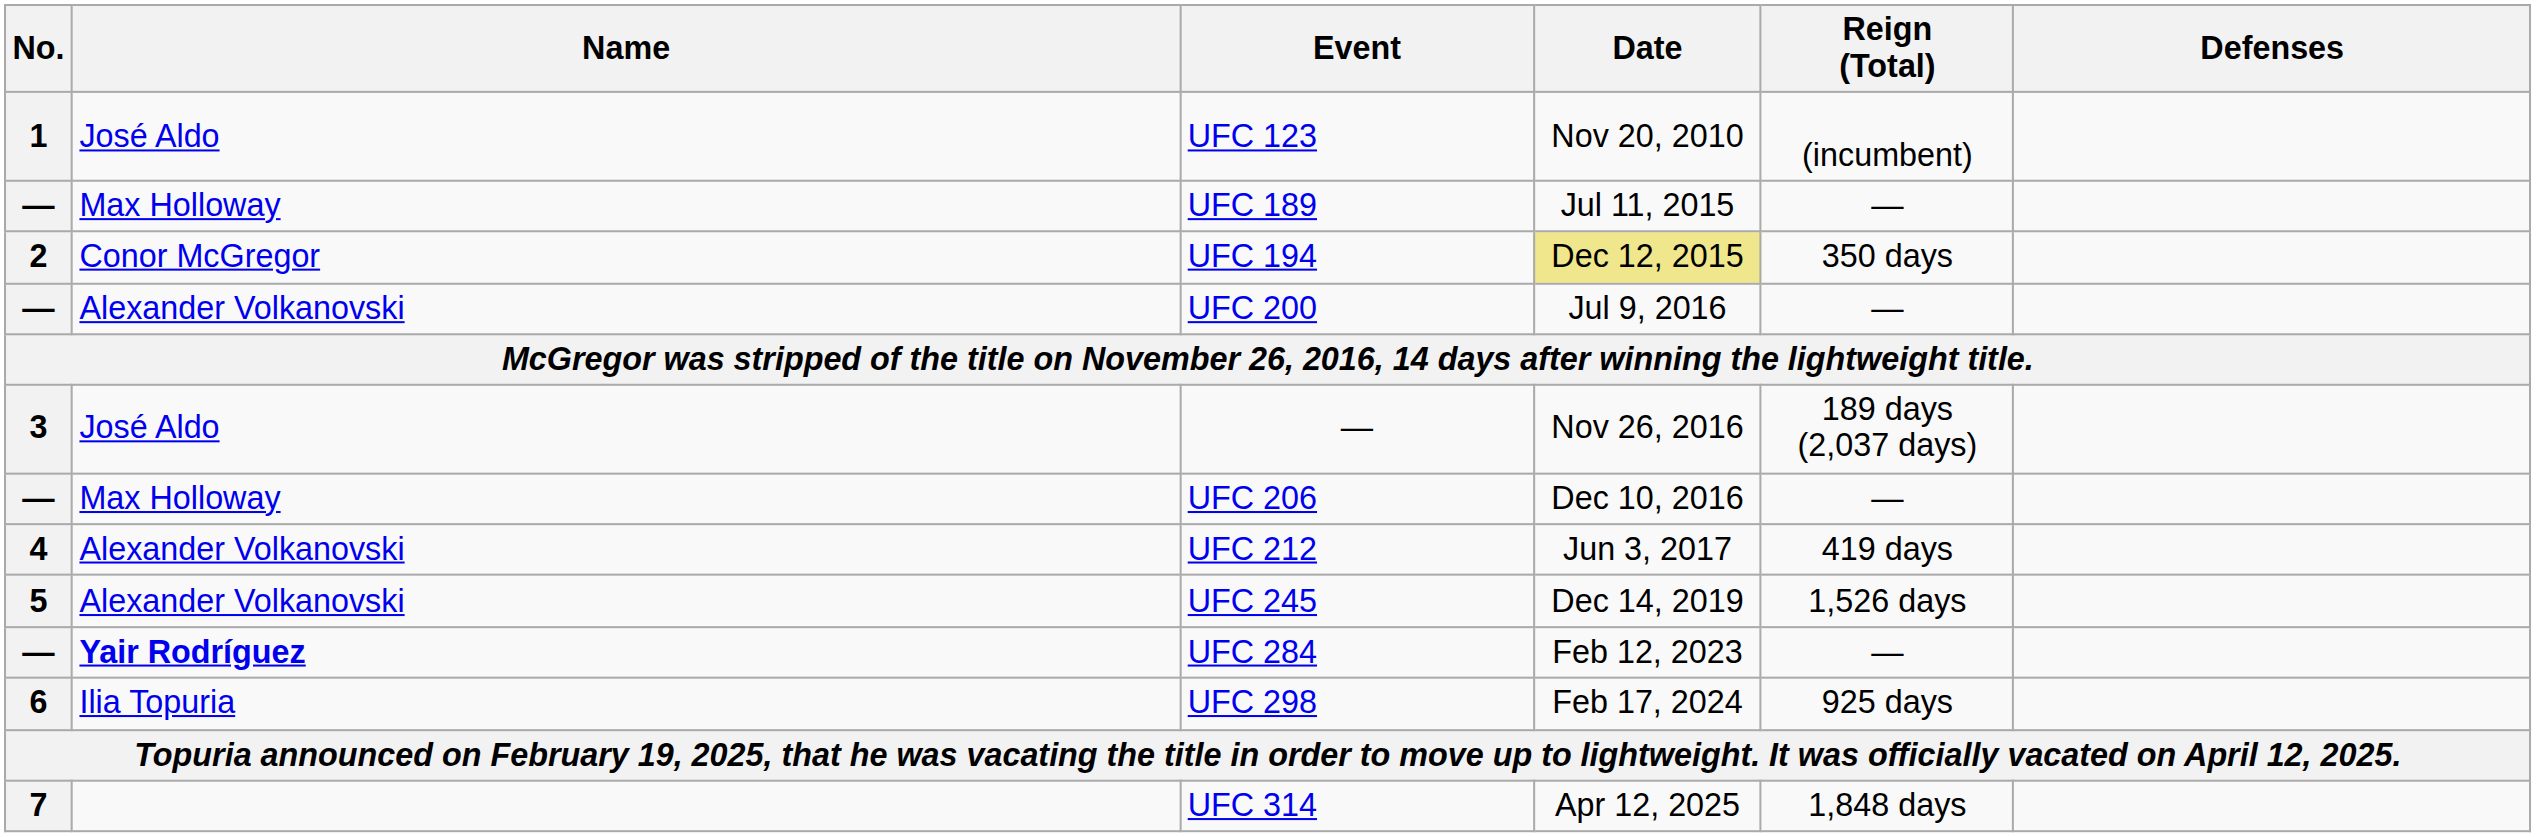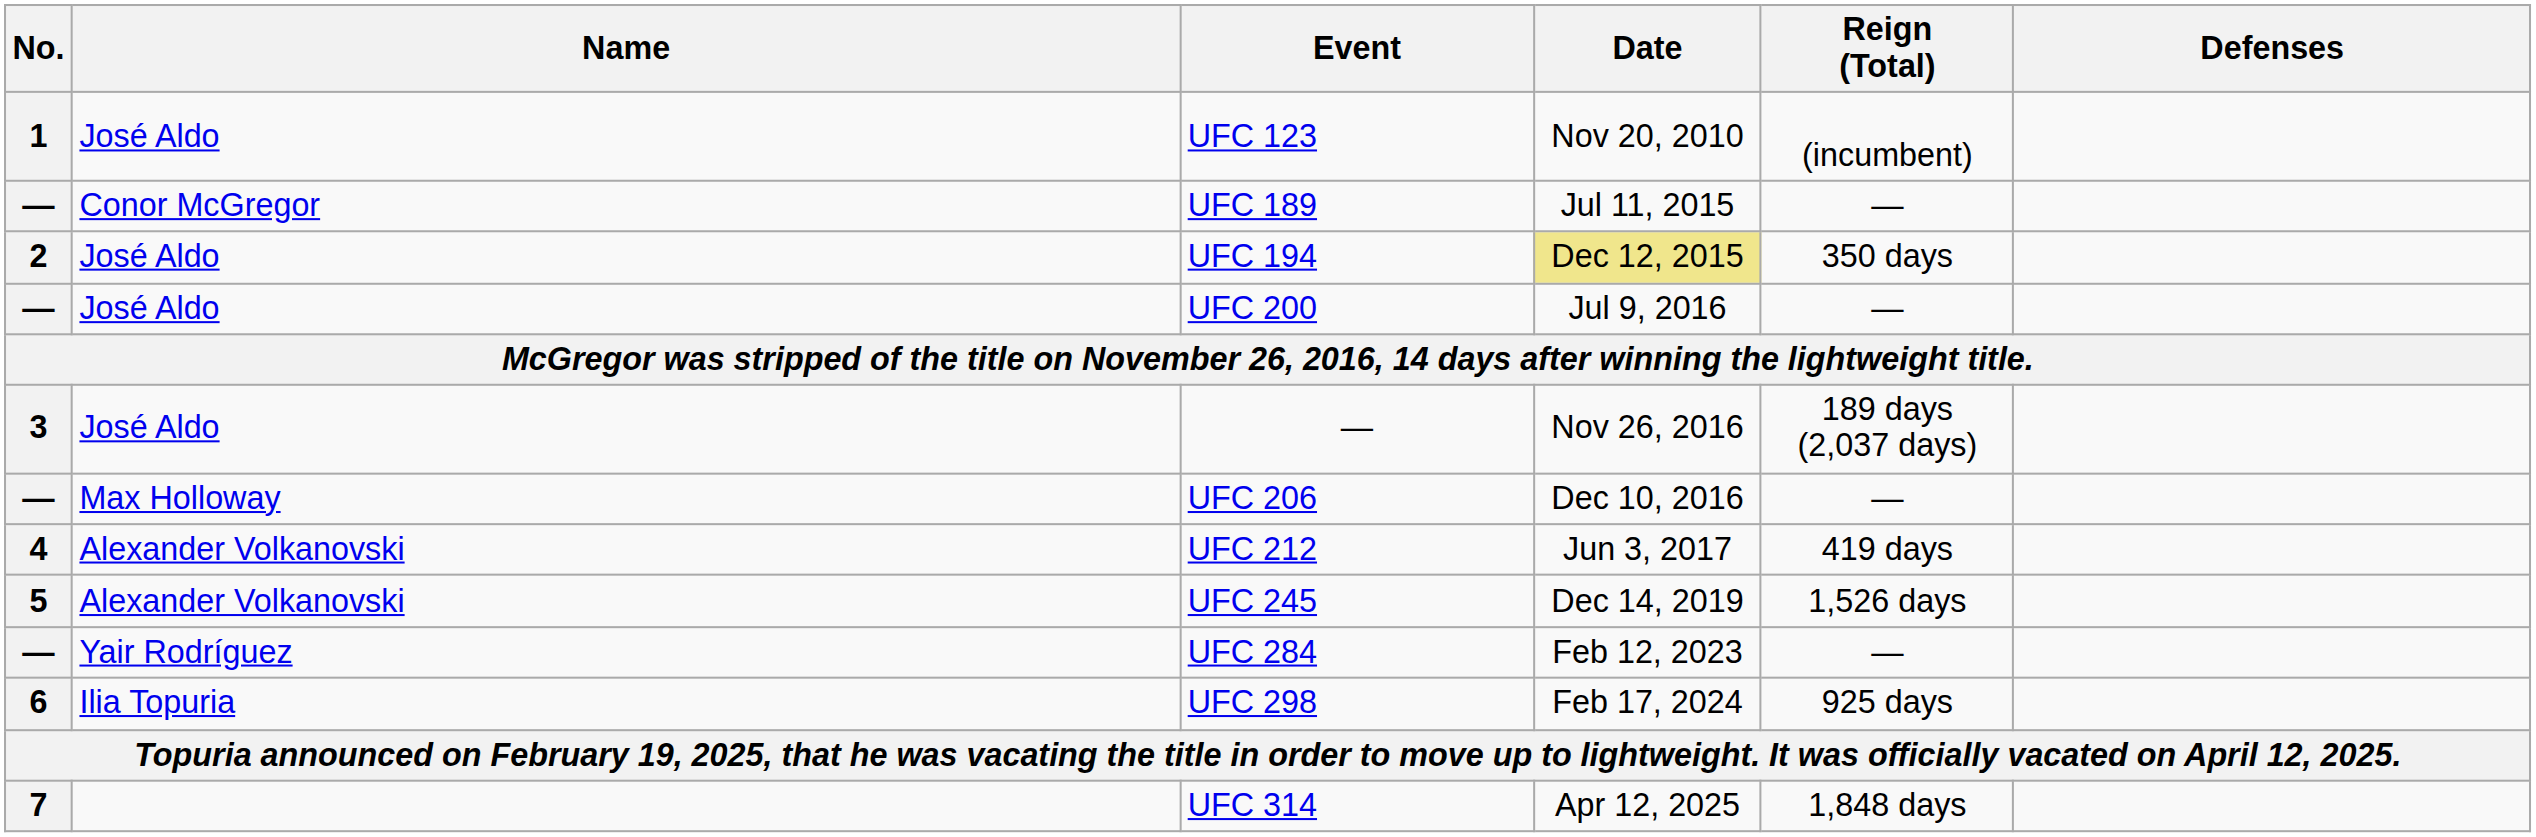 <table class="wikitable" style="width:99%;">
 <tr>
 <th style="width:2%;">No.</th>
 <th>Name</th>
 <th style="width:14%;">Event</th>
 <th style="width:9%;">Date</th>
 <th style="width:10%;">Reign<br>(Total)</th>
 <th>Defenses</th>
 </tr>
 <tr>
 <th>1</th>
 <td> <a href='#'>José Aldo</a><br></td>
 <td><a href='#'>UFC 123</a><br></td>
 <td align=center>Nov 20, 2010</td>
 <td align=center><br>(incumbent)<br></td>
 <td><br></td>
 </tr>
 <tr>
 <th>—</th>
-<td> <a href='#'>Max Holloway</a><br></td>
+<td> <a href='#'>Conor McGregor</a><br></td>
 <td><a href='#'>UFC 189</a><br></td>
 <td align=center>Jul 11, 2015</td>
 <td align=center>—</td>
 <td></td>
 </tr>
 <tr>
 <th>2</th>
-<td> <a href='#'>Conor McGregor</a></td>
+<td> <a href='#'>José Aldo</a><br></td>
 <td><a href='#'>UFC 194</a><br></td>
 <td align=center style="background: khaki;">Dec 12, 2015</td>
 <td align=center>350 days</td>
 <td></td>
 </tr>
 <tr>
 <th>—</th>
-<td> <a href='#'>Alexander Volkanovski</a></td>
+<td> <a href='#'>José Aldo</a><br></td>
 <td><a href='#'>UFC 200</a><br></td>
 <td align=center>Jul 9, 2016</td>
 <td align=center>—</td>
 <td></td>
 </tr>
 <tr>
 <th colspan=6 align=center><em>McGregor was stripped of the title on November 26, 2016, 14 days after winning the lightweight title.</em></th>
 </tr>
 <tr>
 <th>3</th>
 <td> <a href='#'>José Aldo</a> <br></td>
 <td align=center>—</td>
 <td align=center>Nov 26, 2016</td>
 <td align=center>189 days<br>(2,037 days)</td>
 <td></td>
 </tr>
 <tr>
 <th>—</th>
 <td> <a href='#'>Max Holloway</a><br></td>
 <td><a href='#'>UFC 206</a><br></td>
 <td align=center>Dec 10, 2016</td>
 <td align=center>—</td>
 <td></td>
 </tr>
 <tr>
 <th>4</th>
 <td> <a href='#'>Alexander Volkanovski</a></td>
 <td><a href='#'>UFC 212</a><br></td>
 <td align=center>Jun 3, 2017</td>
 <td align=center>419 days</td>
 <td><br></td>
 </tr>
 <tr>
 <th>5</th>
 <td> <a href='#'>Alexander Volkanovski</a></td>
 <td><a href='#'>UFC 245</a><br></td>
 <td align=center>Dec 14, 2019</td>
 <td align=center>1,526 days</td>
 <td><br></td>
 </tr>
 <tr>
 <th>—</th>
-<td><strong> <a href='#'>Yair Rodríguez</a><br></strong></td>
+<td> <a href='#'>Yair Rodríguez</a><br></td>
 <td><a href='#'>UFC 284</a><br></td>
 <td align=center>Feb 12, 2023</td>
 <td align=center>—</td>
 <td></td>
 </tr>
 <tr>
 <th>6</th>
 <td> <a href='#'>Ilia Topuria</a></td>
 <td><a href='#'>UFC 298</a><br></td>
 <td align=center>Feb 17, 2024</td>
 <td align=center>925 days<br></td>
 <td><br></td>
 </tr>
 <tr>
 <th colspan=6 align=center><em>Topuria announced on February 19, 2025, that he was vacating the title in order to move up to lightweight. It was officially vacated on April 12, 2025.</em></th>
 </tr>
 <tr>
 <th>7</th>
 <td><br></td>
 <td><a href='#'>UFC 314</a><br></td>
 <td align=center>Apr 12, 2025</td>
 <td align=center>1,848 days</td>
 <td></td>
 </tr>
 </table>
